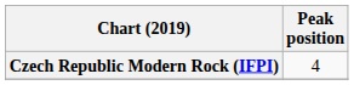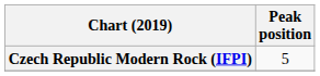 <table class="wikitable plainrowheaders" style="text-align:center">
 <tr>
 <th scope="col">Chart (2019)</th>
 <th scope="col">Peak<br>position</th>
 </tr>
 <tr>
 <th scope="row">Czech Republic Modern Rock (<a href='#'>IFPI</a>)</th>
-<td>4</td>
+<td>5</td>
 </tr>
 <tr>
 </tr>
 <tr>
 </tr>
 </table>
